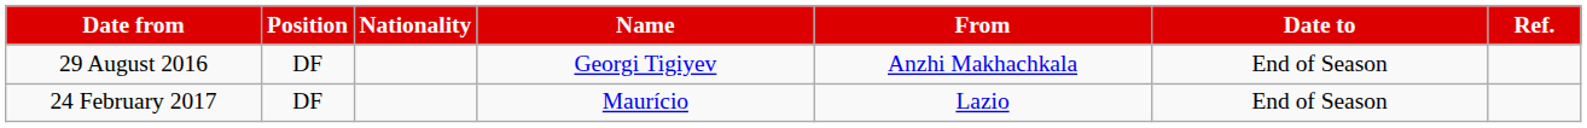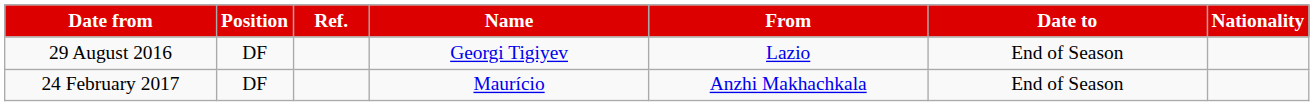 <table class="wikitable" style="text-align:center; font-size:90%; ">
 <tr>
 <th style="background:#DD0000; color:white; width:150px;">Date from</th>
 <th style="background:#DD0000; color:white; width:50px;">Position</th>
-<th style="background:#DD0000; color:white; width:50px;">Nationality</th>
+<th style="background:#DD0000; color:white; width:50px;">Ref.</th>
 <th style="background:#DD0000; color:white; width:200px;">Name</th>
 <th style="background:#DD0000; color:white; width:200px;">From</th>
 <th style="background:#DD0000; color:white; width:200px;">Date to</th>
-<th style="background:#DD0000; color:white; width:50px;">Ref.</th>
+<th style="background:#DD0000; color:white; width:50px;">Nationality</th>
 </tr>
 <tr>
 <td>29 August 2016</td>
 <td>DF</td>
 <td></td>
 <td><a href='#'>Georgi Tigiyev</a></td>
-<td><a href='#'>Anzhi Makhachkala</a></td>
+<td><a href='#'>Lazio</a></td>
 <td>End of Season</td>
 <td></td>
 </tr>
 <tr>
 <td>24 February 2017</td>
 <td>DF</td>
 <td></td>
 <td><a href='#'>Maurício</a></td>
-<td><a href='#'>Lazio</a></td>
+<td><a href='#'>Anzhi Makhachkala</a></td>
 <td>End of Season</td>
 <td></td>
 </tr>
 </table>
